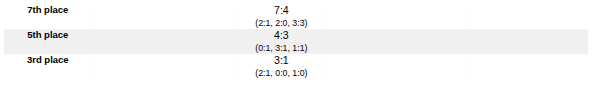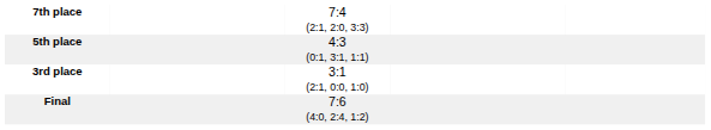 <table style="width: 70%; background: #F0F0F0;" cellspacing="0">
 <tr style="background: #FFFFFF;" valign="top">
 <td align="center" width="15%" style="font-size:90%;"><strong>7th place</strong></td>
 <td width="25%" align="right"></td>
 <td width="15%" align="center">7:4<br><small>(2:1, 2:0, 3:3)</small></td>
 <td width="25%" align="left"></td>
 <td style="font-size:85%;"></td>
 </tr>
 <tr valign="top">
 <td align="center" style="font-size:90%;"><strong>5th place</strong></td>
 <td align="right"></td>
 <td align="center">4:3<br><small>(0:1, 3:1, 1:1)</small></td>
 <td align="left"></td>
 <td style="font-size:85%;"></td>
 </tr>
 <tr style="background: #FFFFFF;" valign="top">
 <td align="center" width="15%" style="font-size:90%;"><strong>3rd place</strong></td>
 <td align="right"></td>
 <td align="center">3:1<br><small>(2:1, 0:0, 1:0)</small></td>
 <td align="left"></td>
 <td style="font-size:85%;"></td>
 </tr>
+<tr valign="top">
+<td align="center" style="font-size:90%;"><strong>Final</strong></td>
+<td align="right"></td>
+<td align="center">7:6<br><small>(4:0, 2:4, 1:2)</small></td>
+<td align="left"></td>
+<td style="font-size:85%;"></td>
+</tr>
 </table>
